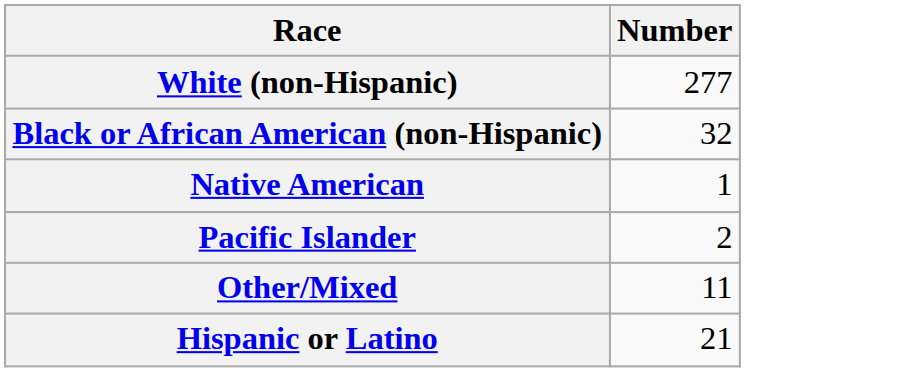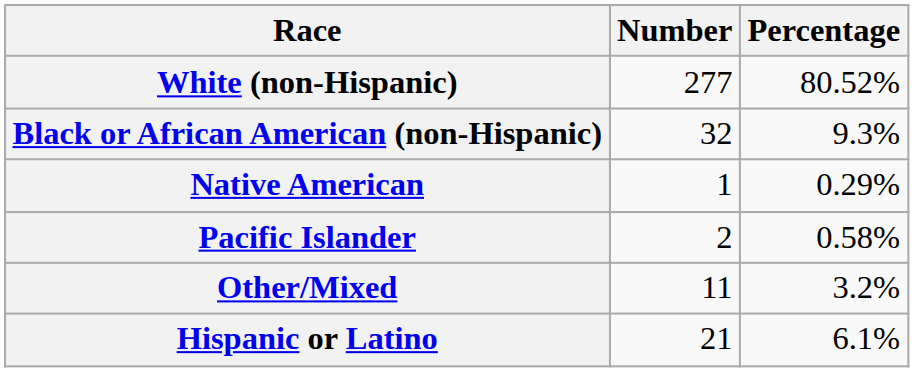 <table class="wikitable" style="text-align:right">
 <tr>
 <th scope="col">Race</th>
 <th scope="col">Number</th>
+<th scope="col">Percentage</th>
 </tr>
 <tr>
 <th scope="row"><a href='#'>White</a> (non-Hispanic)</th>
 <td>277</td>
+<td>80.52%</td>
 </tr>
 <tr>
 <th scope="row"><a href='#'>Black or African American</a> (non-Hispanic)</th>
 <td>32</td>
+<td>9.3%</td>
 </tr>
 <tr>
 <th scope="row"><a href='#'>Native American</a></th>
 <td>1</td>
+<td>0.29%</td>
 </tr>
 <tr>
 <th scope="row"><a href='#'>Pacific Islander</a></th>
 <td>2</td>
+<td>0.58%</td>
 </tr>
 <tr>
 <th scope="row"><a href='#'>Other/Mixed</a></th>
 <td>11</td>
+<td>3.2%</td>
 </tr>
 <tr>
 <th scope="row"><a href='#'>Hispanic</a> or <a href='#'>Latino</a></th>
 <td>21</td>
+<td>6.1%</td>
 </tr>
 </table>
